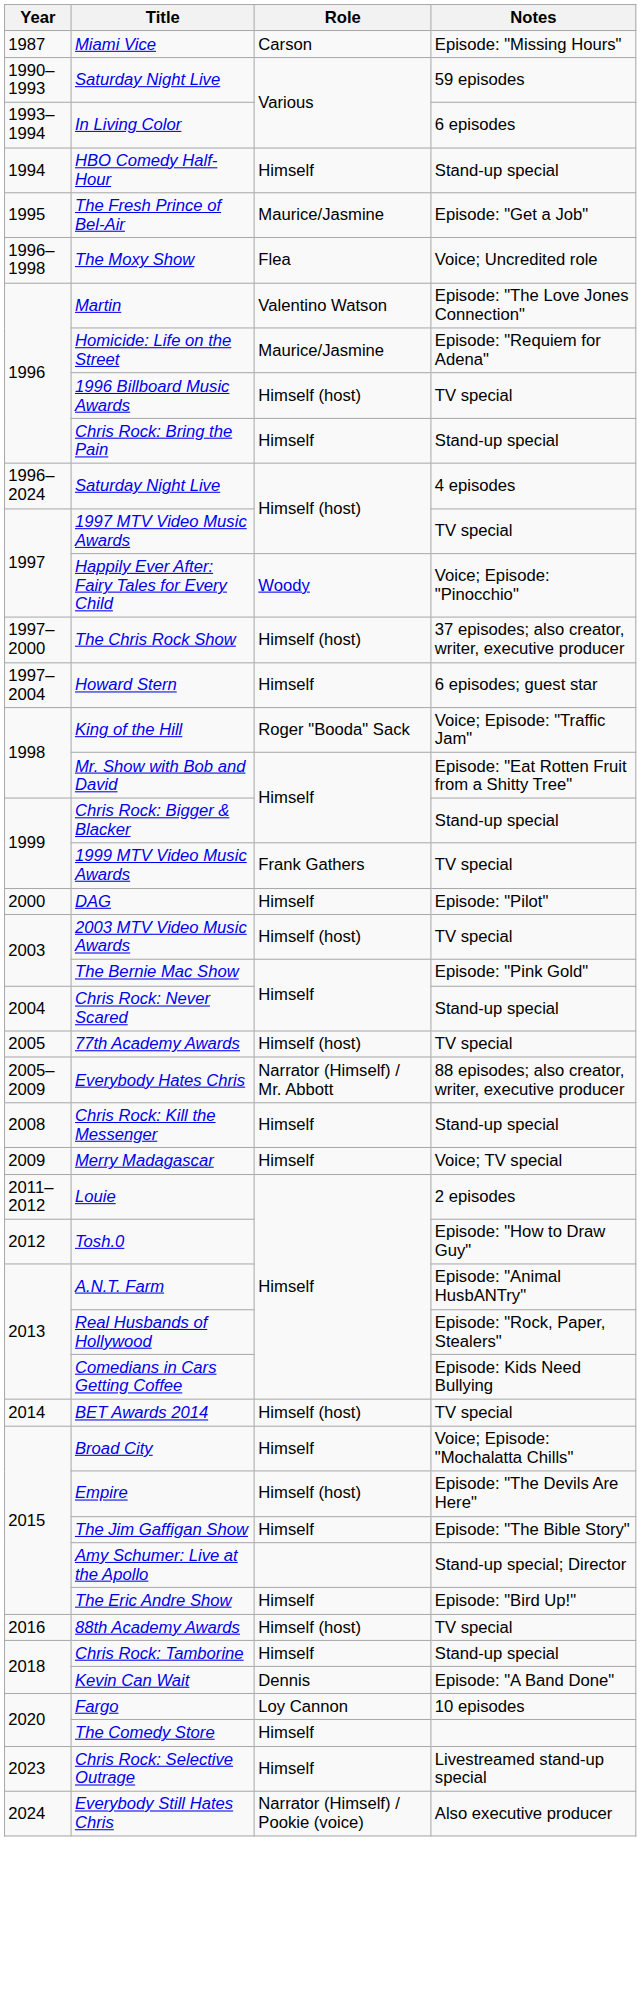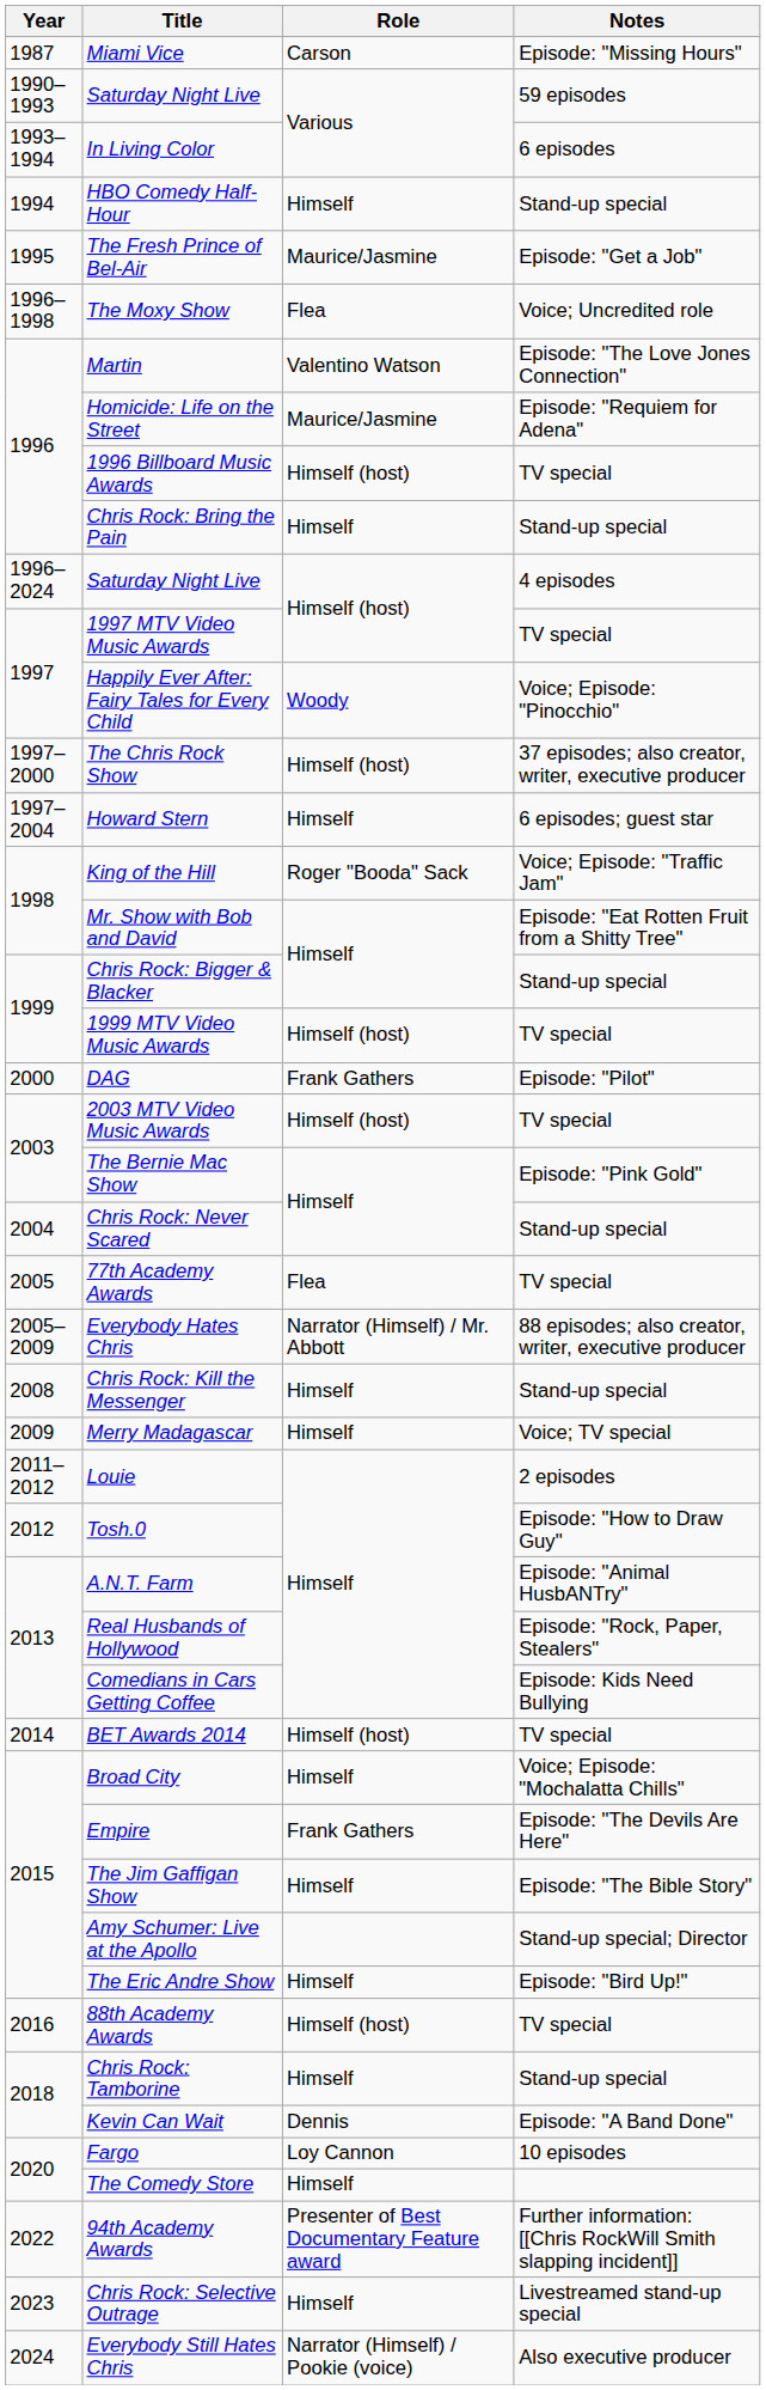 <table class="wikitable sortable">
 <tr>
 <th>Year</th>
 <th>Title</th>
 <th>Role</th>
 <th class="unsortable">Notes</th>
 </tr>
 <tr>
 <td>1987</td>
 <td><em><a href='#'>Miami Vice</a></em></td>
 <td>Carson</td>
 <td>Episode: "Missing Hours"</td>
 </tr>
 <tr>
 <td>1990–1993</td>
 <td><em><a href='#'>Saturday Night Live</a></em></td>
 <td rowspan="2">Various</td>
 <td>59 episodes</td>
 </tr>
 <tr>
 <td>1993–1994</td>
 <td><em><a href='#'>In Living Color</a></em></td>
 <td>6 episodes</td>
 </tr>
 <tr>
 <td>1994</td>
 <td><em><a href='#'>HBO Comedy Half-Hour</a></em></td>
 <td>Himself</td>
 <td>Stand-up special</td>
 </tr>
 <tr>
 <td>1995</td>
 <td><em><a href='#'>The Fresh Prince of Bel-Air</a></em></td>
 <td>Maurice/Jasmine</td>
 <td>Episode: "Get a Job"</td>
 </tr>
 <tr>
 <td>1996–1998</td>
 <td><em><a href='#'>The Moxy Show</a></em></td>
 <td>Flea</td>
 <td>Voice; Uncredited role</td>
 </tr>
 <tr>
 <td rowspan="4">1996</td>
 <td><em><a href='#'>Martin</a></em></td>
 <td>Valentino Watson</td>
 <td>Episode: "The Love Jones Connection"</td>
 </tr>
 <tr>
 <td><em><a href='#'>Homicide: Life on the Street</a></em></td>
 <td>Maurice/Jasmine</td>
 <td>Episode: "Requiem for Adena"</td>
 </tr>
 <tr>
 <td><em><a href='#'>1996 Billboard Music Awards</a></em></td>
 <td>Himself (host)</td>
 <td>TV special</td>
 </tr>
 <tr>
 <td><em><a href='#'>Chris Rock: Bring the Pain</a></em></td>
 <td>Himself</td>
 <td>Stand-up special</td>
 </tr>
 <tr>
 <td>1996–2024</td>
 <td><em><a href='#'>Saturday Night Live</a></em></td>
 <td rowspan="2">Himself (host)</td>
 <td>4 episodes</td>
 </tr>
 <tr>
 <td rowspan="2">1997</td>
 <td><em><a href='#'>1997 MTV Video Music Awards</a></em></td>
 <td>TV special</td>
 </tr>
 <tr>
 <td><em><a href='#'>Happily Ever After: Fairy Tales for Every Child</a></em></td>
 <td><a href='#'>Woody</a></td>
 <td>Voice; Episode: "Pinocchio"</td>
 </tr>
 <tr>
 <td>1997–2000</td>
 <td><em><a href='#'>The Chris Rock Show</a></em></td>
 <td>Himself (host)</td>
 <td>37 episodes; also creator, writer, executive producer</td>
 </tr>
 <tr>
 <td>1997–2004</td>
 <td><em><a href='#'>Howard Stern</a></em></td>
 <td>Himself</td>
 <td>6 episodes; guest star</td>
 </tr>
 <tr>
 <td rowspan="2">1998</td>
 <td><em><a href='#'>King of the Hill</a></em></td>
 <td>Roger "Booda" Sack</td>
 <td>Voice; Episode: "Traffic Jam"</td>
 </tr>
 <tr>
 <td><em><a href='#'>Mr. Show with Bob and David</a></em></td>
 <td rowspan="2">Himself</td>
 <td>Episode: "Eat Rotten Fruit from a Shitty Tree"</td>
 </tr>
 <tr>
 <td rowspan="2">1999</td>
 <td><em><a href='#'>Chris Rock: Bigger & Blacker</a></em></td>
 <td>Stand-up special</td>
 </tr>
 <tr>
 <td><em><a href='#'>1999 MTV Video Music Awards</a></em></td>
-<td>Frank Gathers</td>
+<td>Himself (host)</td>
 <td>TV special</td>
 </tr>
 <tr>
 <td>2000</td>
 <td><em><a href='#'>DAG</a></em></td>
-<td>Himself</td>
+<td>Frank Gathers</td>
 <td>Episode: "Pilot"</td>
 </tr>
 <tr>
 <td rowspan="2">2003</td>
 <td><em><a href='#'>2003 MTV Video Music Awards</a></em></td>
 <td>Himself (host)</td>
 <td>TV special</td>
 </tr>
 <tr>
 <td><em><a href='#'>The Bernie Mac Show</a></em></td>
 <td rowspan="2">Himself</td>
 <td>Episode: "Pink Gold"</td>
 </tr>
 <tr>
 <td>2004</td>
 <td><em><a href='#'>Chris Rock: Never Scared</a></em></td>
 <td>Stand-up special</td>
 </tr>
 <tr>
 <td>2005</td>
 <td><em><a href='#'>77th Academy Awards</a></em></td>
-<td>Himself (host)</td>
+<td>Flea</td>
 <td>TV special</td>
 </tr>
 <tr>
 <td>2005–2009</td>
 <td><em><a href='#'>Everybody Hates Chris</a></em></td>
 <td>Narrator (Himself) / Mr. Abbott</td>
 <td>88 episodes; also creator, writer, executive producer</td>
 </tr>
 <tr>
 <td>2008</td>
 <td><em><a href='#'>Chris Rock: Kill the Messenger</a></em></td>
 <td>Himself</td>
 <td>Stand-up special</td>
 </tr>
 <tr>
 <td>2009</td>
 <td><em><a href='#'>Merry Madagascar</a></em></td>
 <td>Himself</td>
 <td>Voice; TV special</td>
 </tr>
 <tr>
 <td>2011–2012</td>
 <td><em><a href='#'>Louie</a></em></td>
 <td rowspan="5">Himself</td>
 <td>2 episodes</td>
 </tr>
 <tr>
 <td>2012</td>
 <td><em><a href='#'>Tosh.0</a></em></td>
 <td>Episode: "How to Draw Guy"</td>
 </tr>
 <tr>
 <td rowspan="3">2013</td>
 <td><em><a href='#'>A.N.T. Farm</a></em></td>
 <td>Episode: "Animal HusbANTry"</td>
 </tr>
 <tr>
 <td><em><a href='#'>Real Husbands of Hollywood</a></em></td>
 <td>Episode: "Rock, Paper, Stealers"</td>
 </tr>
 <tr>
 <td><em><a href='#'>Comedians in Cars Getting Coffee</a></em></td>
 <td>Episode: Kids Need Bullying</td>
 </tr>
 <tr>
 <td>2014</td>
 <td><em><a href='#'>BET Awards 2014</a></em></td>
 <td>Himself (host)</td>
 <td>TV special</td>
 </tr>
 <tr>
 <td rowspan="5">2015</td>
 <td><em><a href='#'>Broad City</a></em></td>
 <td>Himself</td>
 <td>Voice; Episode: "Mochalatta Chills"</td>
 </tr>
 <tr>
 <td><em><a href='#'>Empire</a></em></td>
-<td>Himself (host)</td>
+<td>Frank Gathers</td>
 <td>Episode: "The Devils Are Here"</td>
 </tr>
 <tr>
 <td><em><a href='#'>The Jim Gaffigan Show</a></em></td>
 <td>Himself</td>
 <td>Episode: "The Bible Story"</td>
 </tr>
 <tr>
 <td><em><a href='#'>Amy Schumer: Live at the Apollo</a></em></td>
 <td></td>
 <td>Stand-up special; Director</td>
 </tr>
 <tr>
 <td><em><a href='#'>The Eric Andre Show</a></em></td>
 <td>Himself</td>
 <td>Episode: "Bird Up!"</td>
 </tr>
 <tr>
 <td>2016</td>
 <td><em><a href='#'>88th Academy Awards</a></em></td>
 <td>Himself (host)</td>
 <td>TV special</td>
 </tr>
 <tr>
 <td rowspan="2">2018</td>
 <td><em><a href='#'>Chris Rock: Tamborine</a></em></td>
 <td>Himself</td>
 <td>Stand-up special</td>
 </tr>
 <tr>
 <td><em><a href='#'>Kevin Can Wait</a></em></td>
 <td>Dennis</td>
 <td>Episode: "A Band Done"</td>
 </tr>
 <tr>
 <td rowspan="2">2020</td>
 <td><em><a href='#'>Fargo</a></em></td>
 <td>Loy Cannon</td>
 <td>10 episodes</td>
 </tr>
 <tr>
 <td><em><a href='#'>The Comedy Store</a></em></td>
 <td>Himself</td>
 <td></td>
 </tr>
 <tr>
+<td>2022</td>
+<td><em><a href='#'>94th Academy Awards</a></em></td>
+<td>Presenter of <a href='#'>Best Documentary Feature award</a></td>
+<td>Further information: [[Chris RockWill Smith slapping incident]]</td>
+</tr>
+<tr>
 <td>2023</td>
 <td><em><a href='#'>Chris Rock: Selective Outrage</a></em></td>
 <td>Himself</td>
 <td>Livestreamed stand-up special</td>
 </tr>
 <tr>
 <td>2024</td>
 <td><em><a href='#'>Everybody Still Hates Chris</a></em></td>
 <td>Narrator (Himself) / Pookie (voice)</td>
 <td>Also executive producer</td>
 </tr>
 </table>
